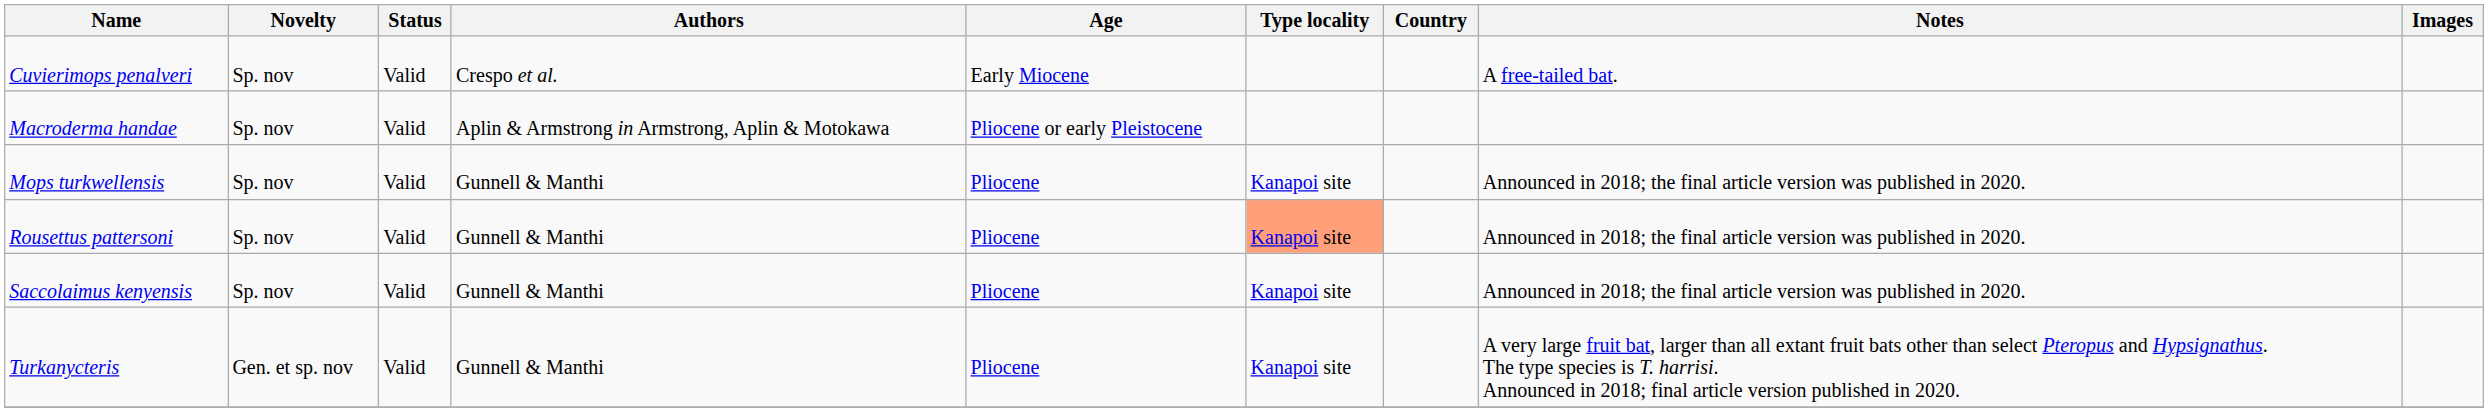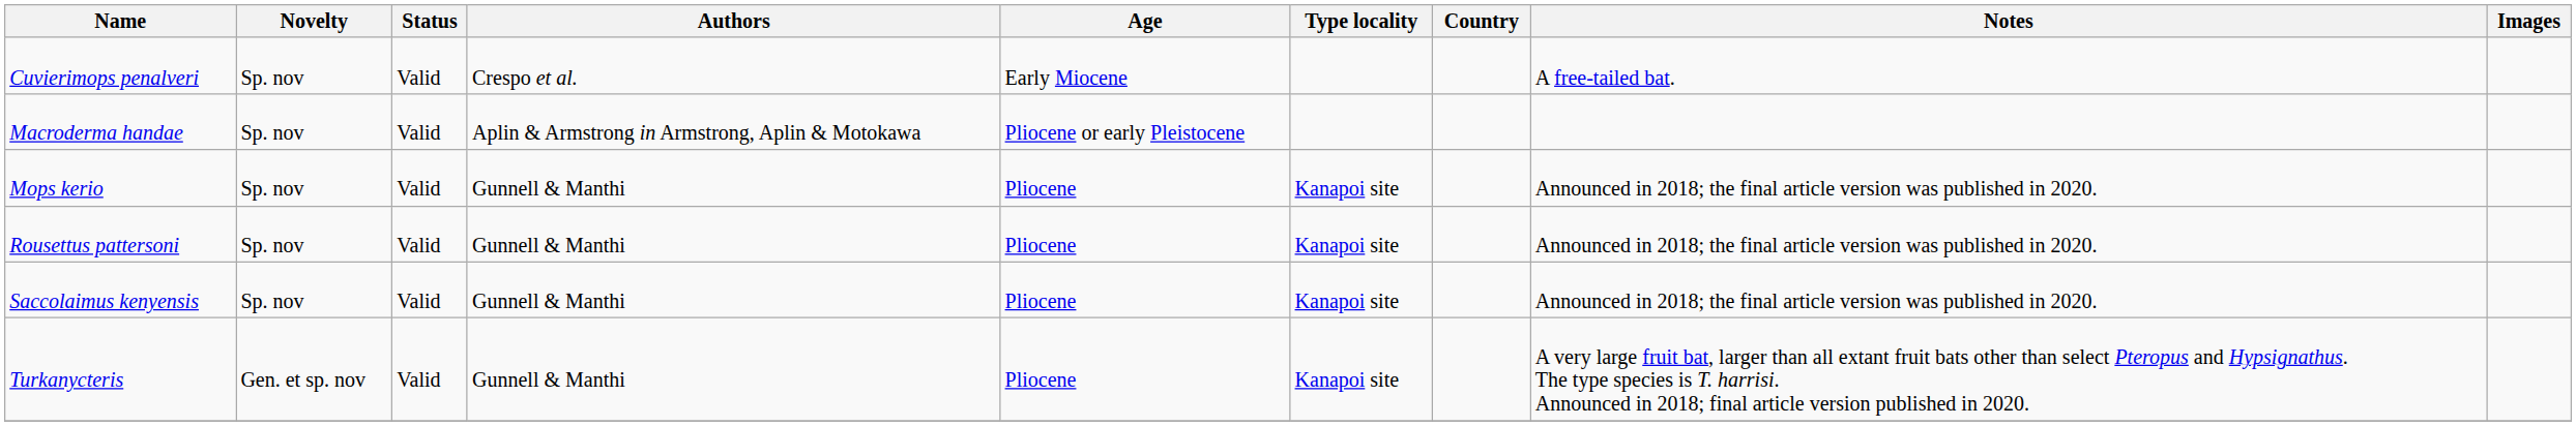 <table class="wikitable sortable" align="center" width="100%">
 <tr>
 <th>Name</th>
 <th>Novelty</th>
 <th>Status</th>
 <th>Authors</th>
 <th>Age</th>
 <th>Type locality</th>
 <th>Country</th>
 <th>Notes</th>
 <th>Images</th>
 </tr>
 <tr>
 <td><br><em><a href='#'>Cuvierimops penalveri</a></em></td>
 <td><br>Sp. nov</td>
 <td><br>Valid</td>
 <td><br>Crespo <em>et al.</em></td>
 <td><br>Early <a href='#'>Miocene</a></td>
 <td></td>
 <td><br></td>
 <td><br>A <a href='#'>free-tailed bat</a>.</td>
 <td></td>
 </tr>
 <tr>
 <td><br><em><a href='#'>Macroderma handae</a></em></td>
 <td><br>Sp. nov</td>
 <td><br>Valid</td>
 <td><br>Aplin & Armstrong <em>in</em> Armstrong, Aplin & Motokawa</td>
 <td><br><a href='#'>Pliocene</a> or early <a href='#'>Pleistocene</a></td>
 <td></td>
 <td><br></td>
 <td></td>
 <td></td>
 </tr>
 <tr>
-<td><br><em><a href='#'>Mops turkwellensis</a></em></td>
+<td><br><em><a href='#'>Mops kerio</a></em></td>
 <td><br>Sp. nov</td>
 <td><br>Valid</td>
 <td><br>Gunnell & Manthi</td>
 <td><br><a href='#'>Pliocene</a></td>
 <td><br><a href='#'>Kanapoi</a> site</td>
 <td><br></td>
 <td><br>Announced in 2018; the final article version was published in 2020.</td>
 <td></td>
 </tr>
 <tr>
 <td><br><em><a href='#'>Rousettus pattersoni</a></em></td>
 <td><br>Sp. nov</td>
 <td><br>Valid</td>
 <td><br>Gunnell & Manthi</td>
 <td><br><a href='#'>Pliocene</a></td>
-<td style="background: lightsalmon;"><br><a href='#'>Kanapoi</a> site</td>
+<td><br><a href='#'>Kanapoi</a> site</td>
 <td><br></td>
 <td><br>Announced in 2018; the final article version was published in 2020.</td>
 <td></td>
 </tr>
 <tr>
 <td><br><em><a href='#'>Saccolaimus kenyensis</a></em></td>
 <td><br>Sp. nov</td>
 <td><br>Valid</td>
 <td><br>Gunnell & Manthi</td>
 <td><br><a href='#'>Pliocene</a></td>
 <td><br><a href='#'>Kanapoi</a> site</td>
 <td><br></td>
 <td><br>Announced in 2018; the final article version was published in 2020.</td>
 <td></td>
 </tr>
 <tr>
 <td><br><em><a href='#'>Turkanycteris</a></em></td>
 <td><br>Gen. et sp. nov</td>
 <td><br>Valid</td>
 <td><br>Gunnell & Manthi</td>
 <td><br><a href='#'>Pliocene</a></td>
 <td><br><a href='#'>Kanapoi</a> site</td>
 <td><br></td>
 <td><br>A very large <a href='#'>fruit bat</a>, larger than all extant fruit bats other than select <em><a href='#'>Pteropus</a></em> and <em><a href='#'>Hypsignathus</a></em>.<br> The type species is <em>T. harrisi</em>.<br> Announced in 2018; final article version published in 2020.</td>
 <td></td>
 </tr>
 <tr>
 </tr>
 </table>
